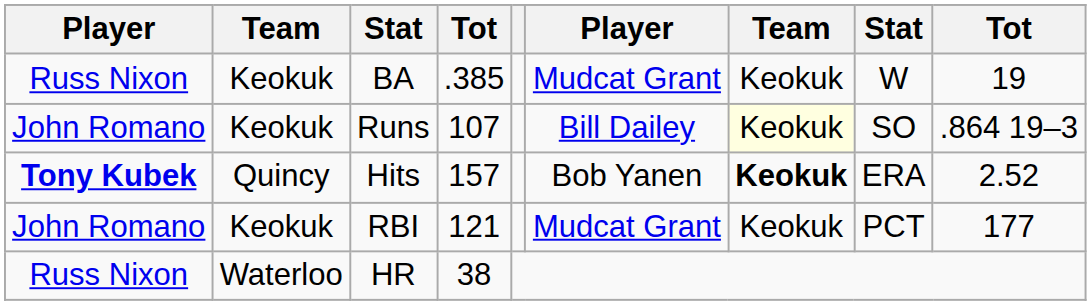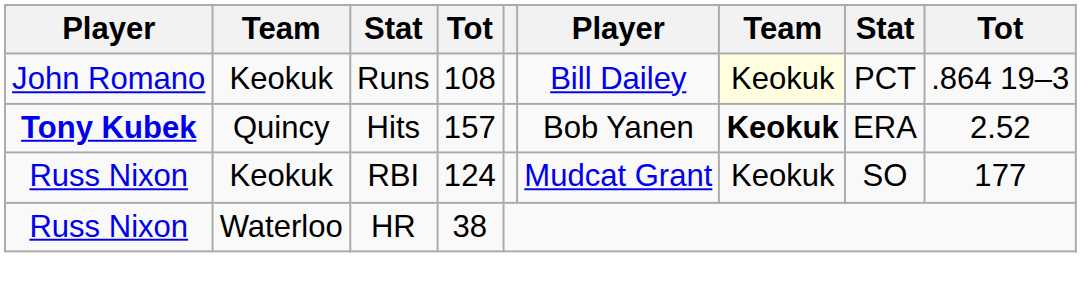 <table class="wikitable" style="text-align:center">
 <tr>
 <th>Player</th>
 <th>Team</th>
 <th>Stat</th>
 <th>Tot</th>
 <th></th>
 <th>Player</th>
 <th>Team</th>
 <th>Stat</th>
 <th>Tot</th>
 </tr>
 <tr>
-<td><a href='#'>Russ Nixon</a></td>
-<td>Keokuk</td>
-<td>BA</td>
-<td>.385</td>
-<td></td>
-<td><a href='#'>Mudcat Grant</a></td>
-<td>Keokuk</td>
-<td>W</td>
-<td>19</td>
-</tr>
-<tr>
 <td><a href='#'>John Romano</a></td>
 <td>Keokuk</td>
 <td>Runs</td>
-<td>107</td>
+<td>108</td>
 <td></td>
 <td><a href='#'>Bill Dailey</a></td>
 <td style="background: lightyellow;">Keokuk</td>
-<td>SO</td>
+<td>PCT</td>
 <td>.864 19–3</td>
 </tr>
 <tr>
 <td><strong><a href='#'>Tony Kubek</a></strong></td>
 <td>Quincy</td>
 <td>Hits</td>
 <td>157</td>
 <td></td>
 <td>Bob Yanen</td>
 <td><strong>Keokuk</strong></td>
 <td>ERA</td>
 <td>2.52</td>
 </tr>
 <tr>
-<td><a href='#'>John Romano</a></td>
+<td><a href='#'>Russ Nixon</a></td>
 <td>Keokuk</td>
 <td>RBI</td>
-<td>121</td>
+<td>124</td>
 <td></td>
 <td><a href='#'>Mudcat Grant</a></td>
 <td>Keokuk</td>
-<td>PCT</td>
+<td>SO</td>
 <td>177</td>
 </tr>
 <tr>
 <td><a href='#'>Russ Nixon</a></td>
 <td>Waterloo</td>
 <td>HR</td>
 <td>38</td>
 </tr>
 </table>
